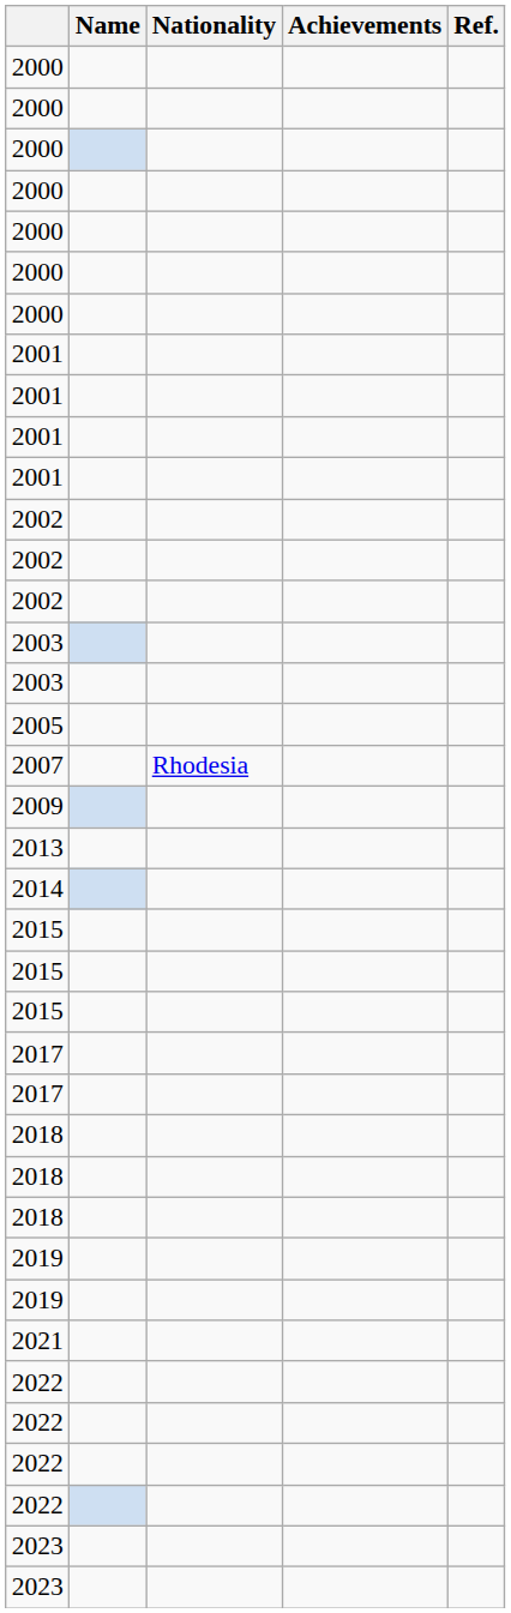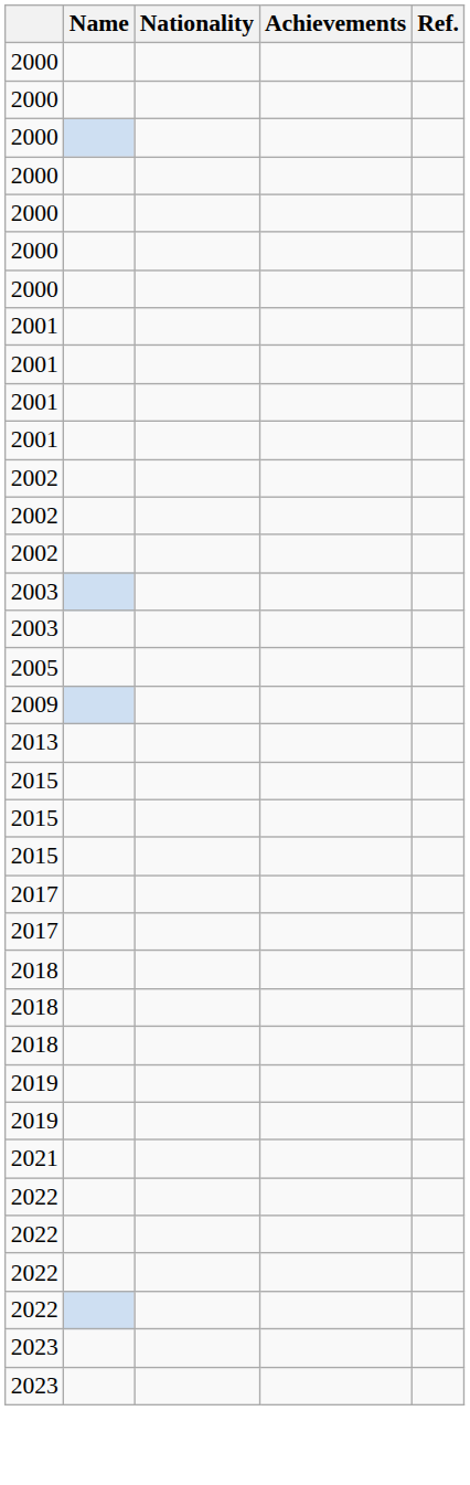 <table class="wikitable sortable" style="text-align:left;">
 <tr>
 <th></th>
 <th>Name</th>
 <th>Nationality</th>
 <th class="unsortable">Achievements</th>
 <th class="unsortable">Ref.</th>
 </tr>
 <tr>
 <td align=center>2000</td>
 <td></td>
 <td></td>
 <td></td>
 <td></td>
 </tr>
 <tr>
 <td align=center>2000</td>
 <td></td>
 <td></td>
 <td></td>
 <td></td>
 </tr>
 <tr>
 <td align=center>2000</td>
 <td style=background:#CEDFF2></td>
 <td></td>
 <td></td>
 <td></td>
 </tr>
 <tr>
 <td align=center>2000</td>
 <td></td>
 <td></td>
 <td></td>
 <td></td>
 </tr>
 <tr>
 <td align=center>2000</td>
 <td></td>
 <td></td>
 <td></td>
 <td></td>
 </tr>
 <tr>
 <td align=center>2000</td>
 <td></td>
 <td></td>
 <td></td>
 <td></td>
 </tr>
 <tr>
 <td align=center>2000</td>
 <td></td>
 <td></td>
 <td></td>
 <td></td>
 </tr>
 <tr>
 <td align=center>2001</td>
 <td></td>
 <td></td>
 <td></td>
 <td></td>
 </tr>
 <tr>
 <td align=center>2001</td>
 <td></td>
 <td></td>
 <td></td>
 <td></td>
 </tr>
 <tr>
 <td align=center>2001</td>
 <td></td>
 <td></td>
 <td></td>
 <td></td>
 </tr>
 <tr>
 <td align=center>2001</td>
 <td></td>
 <td></td>
 <td></td>
 <td></td>
 </tr>
 <tr>
 <td align=center>2002</td>
 <td></td>
 <td></td>
 <td></td>
 <td></td>
 </tr>
 <tr>
 <td align=center>2002</td>
 <td></td>
 <td></td>
 <td></td>
 <td></td>
 </tr>
 <tr>
 <td align=center>2002</td>
 <td></td>
 <td></td>
 <td></td>
 <td></td>
 </tr>
 <tr>
 <td align=center>2003</td>
 <td style=background:#CEDFF2></td>
 <td></td>
 <td></td>
 <td></td>
 </tr>
 <tr>
 <td align=center>2003</td>
 <td></td>
 <td></td>
 <td></td>
 <td></td>
 </tr>
 <tr>
 <td align=center>2005</td>
 <td></td>
 <td></td>
 <td></td>
 <td></td>
 </tr>
 <tr>
-<td align=center>2007</td>
-<td></td>
-<td> <a href='#'>Rhodesia</a></td>
-<td></td>
-<td></td>
-</tr>
-<tr>
 <td align=center>2009</td>
 <td style=background:#CEDFF2></td>
 <td></td>
 <td></td>
 <td></td>
 </tr>
 <tr>
 <td align=center>2013</td>
 <td></td>
-<td></td>
-<td></td>
-<td></td>
-</tr>
-<tr>
-<td align=center>2014</td>
-<td style=background:#CEDFF2></td>
 <td></td>
 <td></td>
 <td></td>
 </tr>
 <tr>
 <td align=center>2015</td>
 <td></td>
 <td></td>
 <td></td>
 <td></td>
 </tr>
 <tr>
 <td align=center>2015</td>
 <td></td>
 <td></td>
 <td></td>
 <td></td>
 </tr>
 <tr>
 <td align=center>2015</td>
 <td></td>
 <td></td>
 <td></td>
 <td></td>
 </tr>
 <tr>
 <td align=center>2017</td>
 <td></td>
 <td></td>
 <td></td>
 <td></td>
 </tr>
 <tr>
 <td align=center>2017</td>
 <td></td>
 <td></td>
 <td></td>
 <td></td>
 </tr>
 <tr>
 <td align=center>2018</td>
 <td></td>
 <td></td>
 <td></td>
 <td></td>
 </tr>
 <tr>
 <td align=center>2018</td>
 <td></td>
 <td></td>
 <td></td>
 <td></td>
 </tr>
 <tr>
 <td align=center>2018</td>
 <td></td>
 <td></td>
 <td></td>
 <td></td>
 </tr>
 <tr>
 <td align=center>2019</td>
 <td></td>
 <td></td>
 <td></td>
 <td></td>
 </tr>
 <tr>
 <td align=center>2019</td>
 <td></td>
 <td></td>
 <td></td>
 <td></td>
 </tr>
 <tr>
 <td align=center>2021</td>
 <td></td>
 <td></td>
 <td></td>
 <td></td>
 </tr>
 <tr>
 <td align=center>2022</td>
 <td></td>
 <td></td>
 <td></td>
 <td></td>
 </tr>
 <tr>
 <td align=center>2022</td>
 <td></td>
 <td></td>
 <td></td>
 <td></td>
 </tr>
 <tr>
 <td align=center>2022</td>
 <td></td>
 <td></td>
 <td></td>
 <td></td>
 </tr>
 <tr>
 <td align=center>2022</td>
 <td style=background:#CEDFF2></td>
 <td></td>
 <td></td>
 <td></td>
 </tr>
 <tr>
 <td align=center>2023</td>
 <td></td>
 <td></td>
 <td></td>
 <td></td>
 </tr>
 <tr>
 <td align=center>2023</td>
 <td></td>
 <td></td>
 <td></td>
 <td></td>
 </tr>
 </table>
